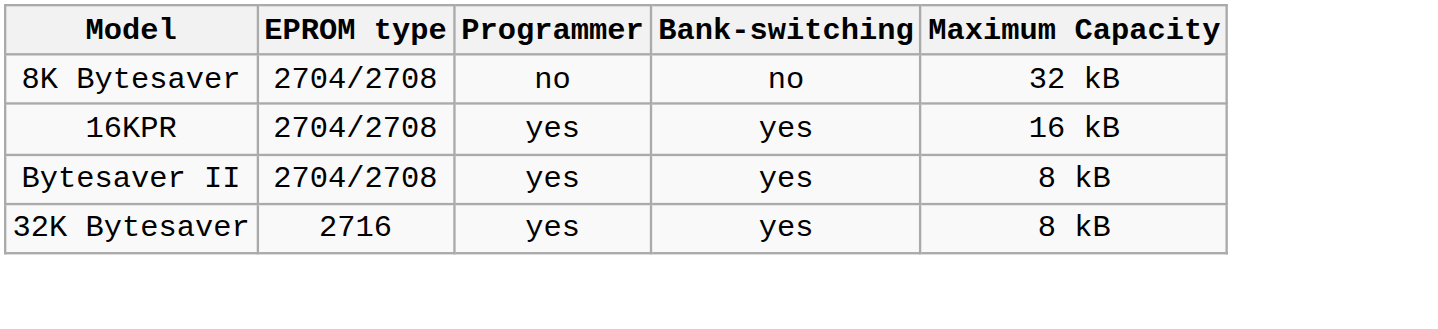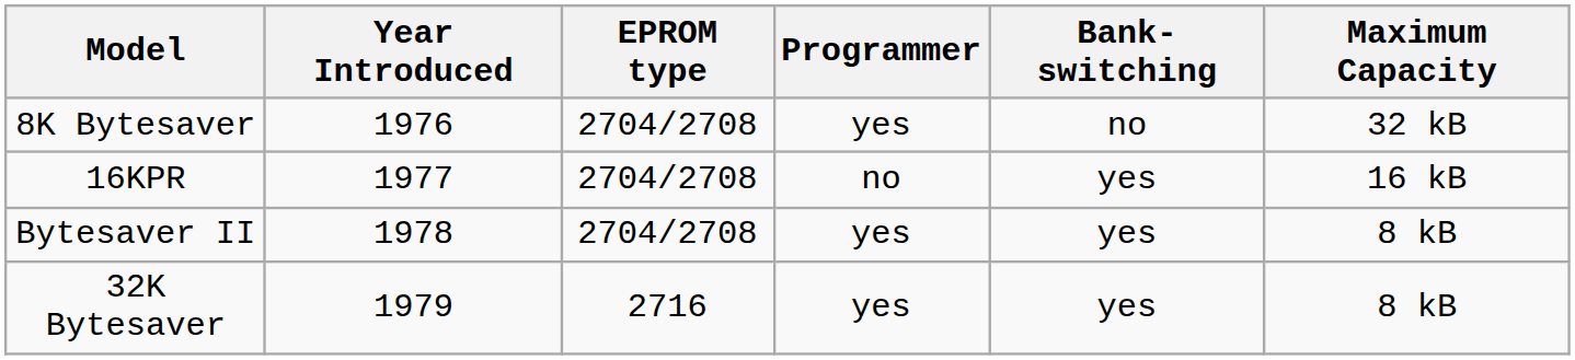 <table class="wikitable" style="text-align:center">
 <tr>
 <th>Model</th>
+<th>Year Introduced</th>
 <th>EPROM type</th>
 <th>Programmer</th>
 <th>Bank-switching</th>
 <th>Maximum Capacity</th>
 </tr>
 <tr>
 <td>8K Bytesaver</td>
+<td>1976</td>
 <td>2704/2708</td>
-<td>no</td>
+<td>yes</td>
 <td>no</td>
 <td>32 kB</td>
 </tr>
 <tr>
 <td>16KPR</td>
+<td>1977</td>
 <td>2704/2708</td>
-<td>yes</td>
+<td>no</td>
 <td>yes</td>
 <td>16 kB</td>
 </tr>
 <tr>
 <td>Bytesaver II</td>
+<td>1978</td>
 <td>2704/2708</td>
 <td>yes</td>
 <td>yes</td>
 <td>8 kB</td>
 </tr>
 <tr>
 <td>32K Bytesaver</td>
+<td>1979</td>
 <td>2716</td>
 <td>yes</td>
 <td>yes</td>
 <td>8 kB</td>
 </tr>
 </table>
